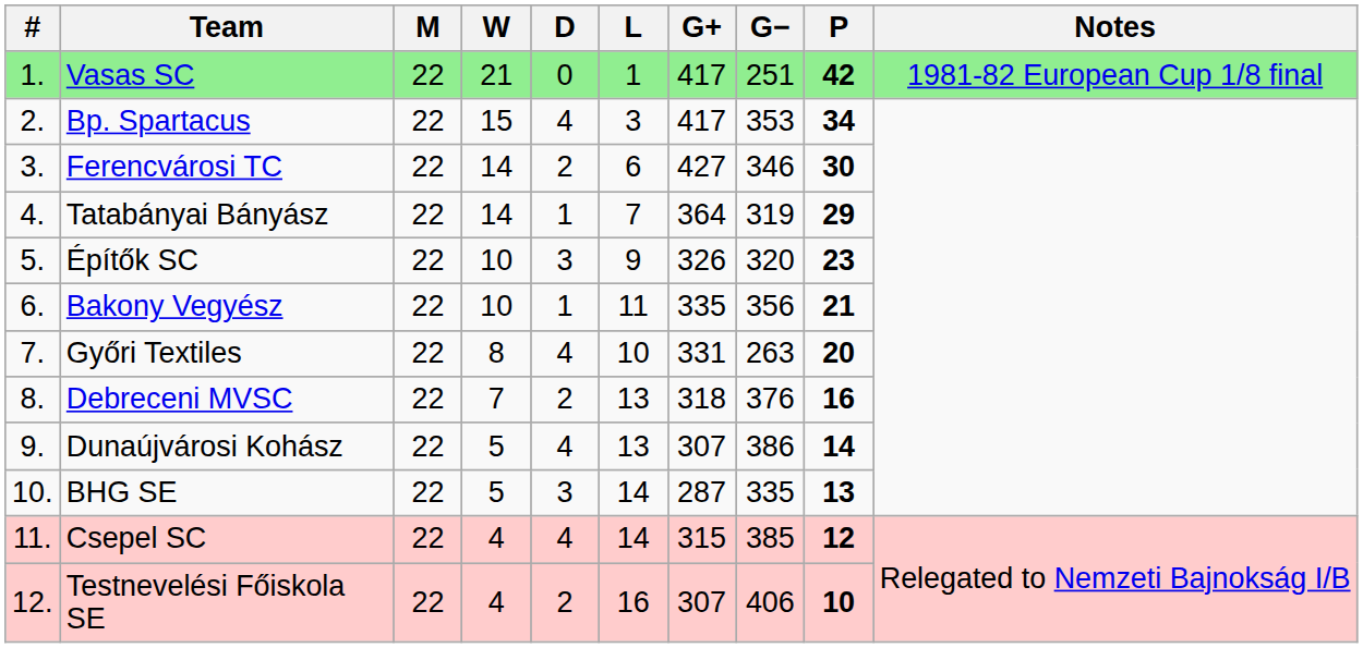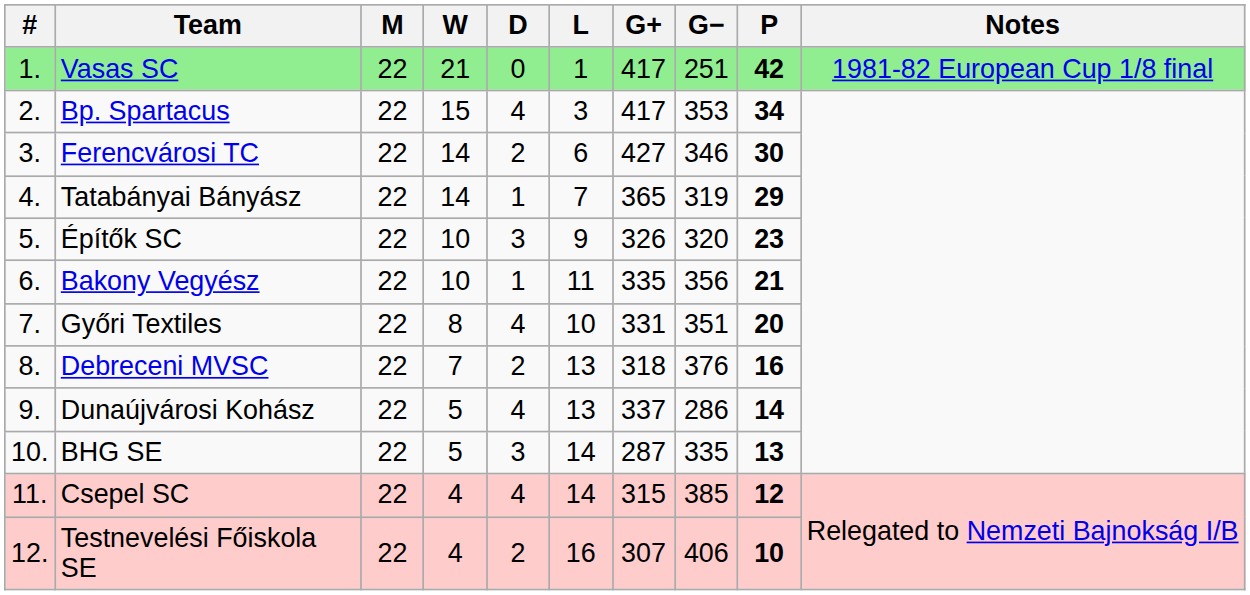 <table class="wikitable" style="text-align: center;">
 <tr>
 <th width="15">#</th>
 <th width="175">Team</th>
 <th width="30">M</th>
 <th width="30">W</th>
 <th width="30">D</th>
 <th width="30">L</th>
 <th width="30">G+</th>
 <th width="30">G−</th>
 <th width="30">P</th>
 <th>Notes</th>
 </tr>
 <tr style="background: #90EE90;">
 <td>1.</td>
 <td align="left"><a href='#'>Vasas SC</a></td>
 <td>22</td>
 <td>21</td>
 <td>0</td>
 <td>1</td>
 <td>417</td>
 <td>251</td>
 <td><strong>42</strong></td>
 <td><a href='#'>1981-82 European Cup 1/8 final</a></td>
 </tr>
 <tr>
 <td>2.</td>
 <td align="left"><a href='#'>Bp. Spartacus</a></td>
 <td>22</td>
 <td>15</td>
 <td>4</td>
 <td>3</td>
 <td>417</td>
 <td>353</td>
 <td><strong>34</strong></td>
 </tr>
 <tr>
 <td>3.</td>
 <td align="left"><a href='#'>Ferencvárosi TC</a></td>
 <td>22</td>
 <td>14</td>
 <td>2</td>
 <td>6</td>
 <td>427</td>
 <td>346</td>
 <td><strong>30</strong></td>
 </tr>
 <tr>
 <td>4.</td>
 <td align="left">Tatabányai Bányász</td>
 <td>22</td>
 <td>14</td>
 <td>1</td>
 <td>7</td>
-<td>364</td>
+<td>365</td>
 <td>319</td>
 <td><strong>29</strong></td>
 </tr>
 <tr>
 <td>5.</td>
 <td align="left">Építők SC</td>
 <td>22</td>
 <td>10</td>
 <td>3</td>
 <td>9</td>
 <td>326</td>
 <td>320</td>
 <td><strong>23</strong></td>
 </tr>
 <tr>
 <td>6.</td>
 <td align="left"><a href='#'>Bakony Vegyész</a></td>
 <td>22</td>
 <td>10</td>
 <td>1</td>
 <td>11</td>
 <td>335</td>
 <td>356</td>
 <td><strong>21</strong></td>
 </tr>
 <tr>
 <td>7.</td>
 <td align="left">Győri Textiles</td>
 <td>22</td>
 <td>8</td>
 <td>4</td>
 <td>10</td>
 <td>331</td>
-<td>263</td>
+<td>351</td>
 <td><strong>20</strong></td>
 </tr>
 <tr>
 <td>8.</td>
 <td align="left"><a href='#'>Debreceni MVSC</a></td>
 <td>22</td>
 <td>7</td>
 <td>2</td>
 <td>13</td>
 <td>318</td>
 <td>376</td>
 <td><strong>16</strong></td>
 </tr>
 <tr>
 <td>9.</td>
 <td align="left">Dunaújvárosi Kohász</td>
 <td>22</td>
 <td>5</td>
 <td>4</td>
 <td>13</td>
-<td>307</td>
-<td>386</td>
+<td>337</td>
+<td>286</td>
 <td><strong>14</strong></td>
 </tr>
 <tr>
 <td>10.</td>
 <td align="left">BHG SE</td>
 <td>22</td>
 <td>5</td>
 <td>3</td>
 <td>14</td>
 <td>287</td>
 <td>335</td>
 <td><strong>13</strong></td>
 </tr>
 <tr style="background: #FFCCCC;">
 <td>11.</td>
 <td align="left">Csepel SC</td>
 <td>22</td>
 <td>4</td>
 <td>4</td>
 <td>14</td>
 <td>315</td>
 <td>385</td>
 <td><strong>12</strong></td>
 <td rowspan="2">Relegated to <a href='#'>Nemzeti Bajnokság I/B</a></td>
 </tr>
 <tr style="background: #FFCCCC;">
 <td>12.</td>
 <td align="left">Testnevelési Főiskola SE</td>
 <td>22</td>
 <td>4</td>
 <td>2</td>
 <td>16</td>
 <td>307</td>
 <td>406</td>
 <td><strong>10</strong></td>
 </tr>
 </table>
